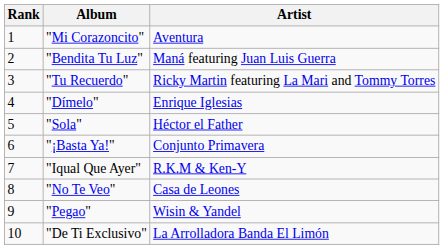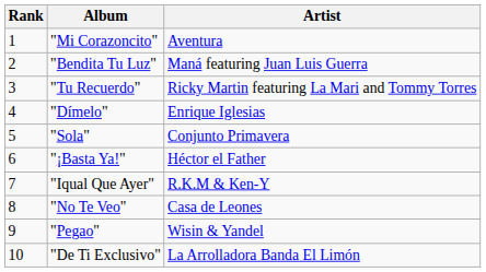 <table class="wikitable sortable">
 <tr>
 <th>Rank</th>
 <th>Album</th>
 <th>Artist</th>
 </tr>
 <tr>
 <td>1</td>
 <td>"<a href='#'>Mi Corazoncito</a>"</td>
 <td><a href='#'>Aventura</a></td>
 </tr>
 <tr>
 <td>2</td>
 <td>"<a href='#'>Bendita Tu Luz</a>"</td>
 <td><a href='#'>Maná</a> featuring <a href='#'>Juan Luis Guerra</a></td>
 </tr>
 <tr>
 <td>3</td>
 <td>"<a href='#'>Tu Recuerdo</a>"</td>
 <td><a href='#'>Ricky Martin</a> featuring <a href='#'>La Mari</a> and <a href='#'>Tommy Torres</a></td>
 </tr>
 <tr>
 <td>4</td>
 <td>"<a href='#'>Dímelo</a>"</td>
 <td><a href='#'>Enrique Iglesias</a></td>
 </tr>
 <tr>
 <td>5</td>
 <td>"<a href='#'>Sola</a>"</td>
-<td><a href='#'>Héctor el Father</a></td>
+<td><a href='#'>Conjunto Primavera</a></td>
 </tr>
 <tr>
 <td>6</td>
 <td>"<a href='#'>¡Basta Ya!</a>"</td>
-<td><a href='#'>Conjunto Primavera</a></td>
+<td><a href='#'>Héctor el Father</a></td>
 </tr>
 <tr>
 <td>7</td>
 <td>"Iqual Que Ayer"</td>
 <td><a href='#'>R.K.M & Ken-Y</a></td>
 </tr>
 <tr>
 <td>8</td>
 <td>"<a href='#'>No Te Veo</a>"</td>
 <td><a href='#'>Casa de Leones</a></td>
 </tr>
 <tr>
 <td>9</td>
 <td>"<a href='#'>Pegao</a>"</td>
 <td><a href='#'>Wisin & Yandel</a></td>
 </tr>
 <tr>
 <td>10</td>
 <td>"De Ti Exclusivo"</td>
 <td><a href='#'>La Arrolladora Banda El Limón</a></td>
 </tr>
 </table>
